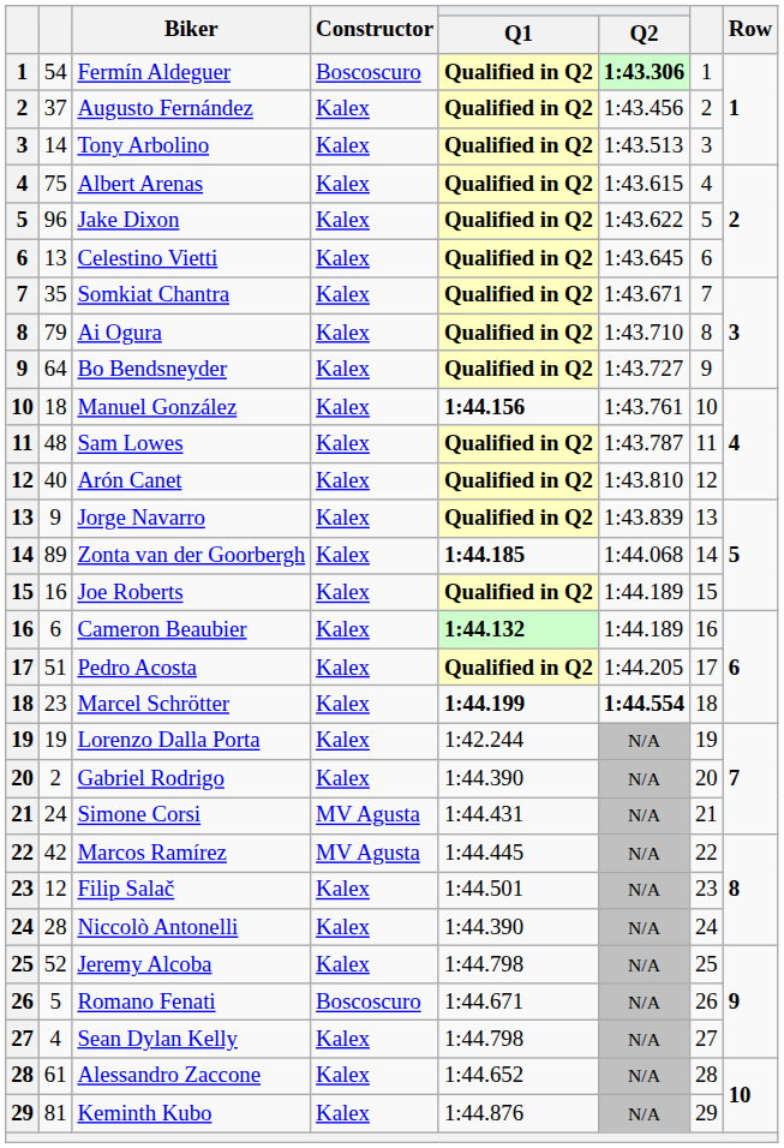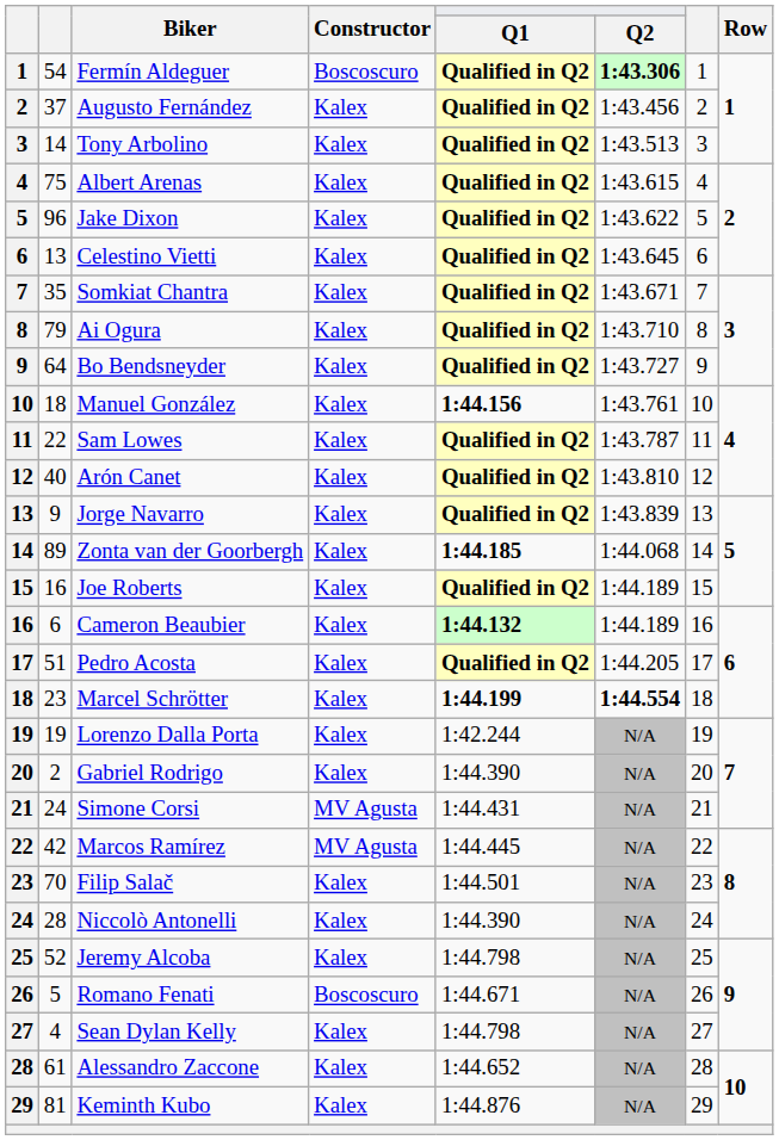 <table class="wikitable sortable" style="font-size: 85%;">
 <tr>
 <th rowspan="2"></th>
 <th rowspan="2"></th>
 <th rowspan="2">Biker</th>
 <th rowspan="2">Constructor</th>
 <th colspan="2" style="background:#eaecf0; text-align:center;"></th>
 <th rowspan="2"></th>
 <th rowspan="2">Row</th>
 </tr>
 <tr>
 <th scope="col">Q1</th>
 <th scope="col">Q2</th>
 </tr>
 <tr>
 <th scope="row">1</th>
 <td align="center">54</td>
 <td> <a href='#'>Fermín Aldeguer</a></td>
 <td><a href='#'>Boscoscuro</a></td>
 <td style="background:#ffffbf;"><strong>Qualified in Q2</strong></td>
 <td style="background:#ccffcc;"><strong>1:43.306</strong></td>
 <td align="center">1</td>
 <td rowspan="3"><strong>1</strong></td>
 </tr>
 <tr>
 <th scope="row">2</th>
 <td align="center">37</td>
 <td> <a href='#'>Augusto Fernández</a></td>
 <td><a href='#'>Kalex</a></td>
 <td style="background:#ffffbf;"><strong>Qualified in Q2</strong></td>
 <td>1:43.456</td>
 <td align="center">2</td>
 </tr>
 <tr>
 <th scope="row">3</th>
 <td align="center">14</td>
 <td> <a href='#'>Tony Arbolino</a></td>
 <td><a href='#'>Kalex</a></td>
 <td style="background:#ffffbf;"><strong>Qualified in Q2</strong></td>
 <td>1:43.513</td>
 <td align="center">3</td>
 </tr>
 <tr>
 <th scope="row">4</th>
 <td align="center">75</td>
 <td> <a href='#'>Albert Arenas</a></td>
 <td><a href='#'>Kalex</a></td>
 <td style="background:#ffffbf;"><strong>Qualified in Q2</strong></td>
 <td>1:43.615</td>
 <td align="center">4</td>
 <td rowspan="3"><strong>2</strong></td>
 </tr>
 <tr>
 <th scope="row">5</th>
 <td align="center">96</td>
 <td> <a href='#'>Jake Dixon</a></td>
 <td><a href='#'>Kalex</a></td>
 <td style="background:#ffffbf;"><strong>Qualified in Q2</strong></td>
 <td>1:43.622</td>
 <td align="center">5</td>
 </tr>
 <tr>
 <th scope="row">6</th>
 <td align="center">13</td>
 <td> <a href='#'>Celestino Vietti</a></td>
 <td><a href='#'>Kalex</a></td>
 <td style="background:#ffffbf;"><strong>Qualified in Q2</strong></td>
 <td>1:43.645</td>
 <td align="center">6</td>
 </tr>
 <tr>
 <th scope="row">7</th>
 <td align="center">35</td>
 <td> <a href='#'>Somkiat Chantra</a></td>
 <td><a href='#'>Kalex</a></td>
 <td style="background:#ffffbf;"><strong>Qualified in Q2</strong></td>
 <td>1:43.671</td>
 <td align="center">7</td>
 <td rowspan="3"><strong>3</strong></td>
 </tr>
 <tr>
 <th scope="row">8</th>
 <td align="center">79</td>
 <td> <a href='#'>Ai Ogura</a></td>
 <td><a href='#'>Kalex</a></td>
 <td style="background:#ffffbf;"><strong>Qualified in Q2</strong></td>
 <td>1:43.710</td>
 <td align="center">8</td>
 </tr>
 <tr>
 <th scope="row">9</th>
 <td align="center">64</td>
 <td> <a href='#'>Bo Bendsneyder</a></td>
 <td><a href='#'>Kalex</a></td>
 <td style="background:#ffffbf;"><strong>Qualified in Q2</strong></td>
 <td>1:43.727</td>
 <td align="center">9</td>
 </tr>
 <tr>
 <th scope="row">10</th>
 <td align="center">18</td>
 <td> <a href='#'>Manuel González</a></td>
 <td><a href='#'>Kalex</a></td>
 <td><strong>1:44.156</strong></td>
 <td>1:43.761</td>
 <td align="center">10</td>
 <td rowspan="3"><strong>4</strong></td>
 </tr>
 <tr>
 <th scope="row">11</th>
-<td align="center">48</td>
+<td align="center">22</td>
 <td> <a href='#'>Sam Lowes</a></td>
 <td><a href='#'>Kalex</a></td>
 <td style="background:#ffffbf;"><strong>Qualified in Q2</strong></td>
 <td>1:43.787</td>
 <td align="center">11</td>
 </tr>
 <tr>
 <th scope="row">12</th>
 <td align="center">40</td>
 <td> <a href='#'>Arón Canet</a></td>
 <td><a href='#'>Kalex</a></td>
 <td style="background:#ffffbf;"><strong>Qualified in Q2</strong></td>
 <td>1:43.810</td>
 <td align="center">12</td>
 </tr>
 <tr>
 <th scope="row">13</th>
 <td align="center">9</td>
 <td> <a href='#'>Jorge Navarro</a></td>
 <td><a href='#'>Kalex</a></td>
 <td style="background:#ffffbf;"><strong>Qualified in Q2</strong></td>
 <td>1:43.839</td>
 <td align="center">13</td>
 <td rowspan="3"><strong>5</strong></td>
 </tr>
 <tr>
 <th scope="row">14</th>
 <td align="center">89</td>
 <td> <a href='#'>Zonta van der Goorbergh</a></td>
 <td><a href='#'>Kalex</a></td>
 <td><strong>1:44.185</strong></td>
 <td>1:44.068</td>
 <td align="center">14</td>
 </tr>
 <tr>
 <th scope="row">15</th>
 <td align="center">16</td>
 <td> <a href='#'>Joe Roberts</a></td>
 <td><a href='#'>Kalex</a></td>
 <td style="background:#ffffbf;"><strong>Qualified in Q2</strong></td>
 <td>1:44.189</td>
 <td align="center">15</td>
 </tr>
 <tr>
 <th scope="row">16</th>
 <td align="center">6</td>
 <td> <a href='#'>Cameron Beaubier</a></td>
 <td><a href='#'>Kalex</a></td>
 <td style="background:#ccffcc;"><strong>1:44.132</strong></td>
 <td>1:44.189</td>
 <td align="center">16</td>
 <td rowspan="3"><strong>6</strong></td>
 </tr>
 <tr>
 <th scope="row">17</th>
 <td align="center">51</td>
 <td> <a href='#'>Pedro Acosta</a></td>
 <td><a href='#'>Kalex</a></td>
 <td style="background:#ffffbf;"><strong>Qualified in Q2</strong></td>
 <td>1:44.205</td>
 <td align="center">17</td>
 </tr>
 <tr>
 <th scope="row">18</th>
 <td align="center">23</td>
 <td> <a href='#'>Marcel Schrötter</a></td>
 <td><a href='#'>Kalex</a></td>
 <td><strong>1:44.199</strong></td>
 <td><strong>1:44.554</strong></td>
 <td align="center">18</td>
 </tr>
 <tr>
 <th scope="row">19</th>
 <td align="center">19</td>
 <td> <a href='#'>Lorenzo Dalla Porta</a></td>
 <td><a href='#'>Kalex</a></td>
 <td>1:42.244</td>
 <td style="background: silver" align="center" data-sort-value="19"><small>N/A</small></td>
 <td align="center">19</td>
 <td rowspan="3"><strong>7</strong></td>
 </tr>
 <tr>
 <th scope="row">20</th>
 <td align="center">2</td>
 <td> <a href='#'>Gabriel Rodrigo</a></td>
 <td><a href='#'>Kalex</a></td>
 <td>1:44.390</td>
 <td style="background: silver" align="center" data-sort-value="19"><small>N/A</small></td>
 <td align="center">20</td>
 </tr>
 <tr>
 <th scope="row">21</th>
 <td align="center">24</td>
 <td> <a href='#'>Simone Corsi</a></td>
 <td><a href='#'>MV Agusta</a></td>
 <td>1:44.431</td>
 <td style="background: silver" align="center" data-sort-value="19"><small>N/A</small></td>
 <td align="center">21</td>
 </tr>
 <tr>
 <th scope="row">22</th>
 <td align="center">42</td>
 <td> <a href='#'>Marcos Ramírez</a></td>
 <td><a href='#'>MV Agusta</a></td>
 <td>1:44.445</td>
 <td style="background: silver" align="center" data-sort-value="19"><small>N/A</small></td>
 <td align="center">22</td>
 <td rowspan="3"><strong>8</strong></td>
 </tr>
 <tr>
 <th scope="row">23</th>
-<td align="center">12</td>
+<td align="center">70</td>
 <td> <a href='#'>Filip Salač</a></td>
 <td><a href='#'>Kalex</a></td>
 <td>1:44.501</td>
 <td style="background: silver" align="center" data-sort-value="19"><small>N/A</small></td>
 <td align="center">23</td>
 </tr>
 <tr>
 <th scope="row">24</th>
 <td align="center">28</td>
 <td> <a href='#'>Niccolò Antonelli</a></td>
 <td><a href='#'>Kalex</a></td>
 <td>1:44.390</td>
 <td style="background: silver" align="center" data-sort-value="19"><small>N/A</small></td>
 <td align="center">24</td>
 </tr>
 <tr>
 <th scope="row">25</th>
 <td align="center">52</td>
 <td> <a href='#'>Jeremy Alcoba</a></td>
 <td><a href='#'>Kalex</a></td>
 <td>1:44.798</td>
 <td style="background: silver" align="center" data-sort-value="19"><small>N/A</small></td>
 <td align="center">25</td>
 <td rowspan="3"><strong>9</strong></td>
 </tr>
 <tr>
 <th scope="row">26</th>
 <td align="center">5</td>
 <td> <a href='#'>Romano Fenati</a></td>
 <td><a href='#'>Boscoscuro</a></td>
 <td>1:44.671</td>
 <td style="background: silver" align="center" data-sort-value="19"><small>N/A</small></td>
 <td align="center">26</td>
 </tr>
 <tr>
 <th scope="row">27</th>
 <td align="center">4</td>
 <td> <a href='#'>Sean Dylan Kelly</a></td>
 <td><a href='#'>Kalex</a></td>
 <td>1:44.798</td>
 <td style="background: silver" align="center" data-sort-value="19"><small>N/A</small></td>
 <td align="center">27</td>
 </tr>
 <tr>
 <th scope="row">28</th>
 <td align="center">61</td>
 <td> <a href='#'>Alessandro Zaccone</a></td>
 <td><a href='#'>Kalex</a></td>
 <td>1:44.652</td>
 <td style="background: silver" align="center" data-sort-value="19"><small>N/A</small></td>
 <td align="center">28</td>
 <td rowspan="2"><strong>10</strong></td>
 </tr>
 <tr>
 <th scope="row">29</th>
 <td align="center">81</td>
 <td> <a href='#'>Keminth Kubo</a></td>
 <td><a href='#'>Kalex</a></td>
 <td>1:44.876</td>
 <td style="background: silver" align="center" data-sort-value="19"><small>N/A</small></td>
 <td align="center">29</td>
 </tr>
 <tr>
 <th colspan="8"></th>
 </tr>
 </table>
